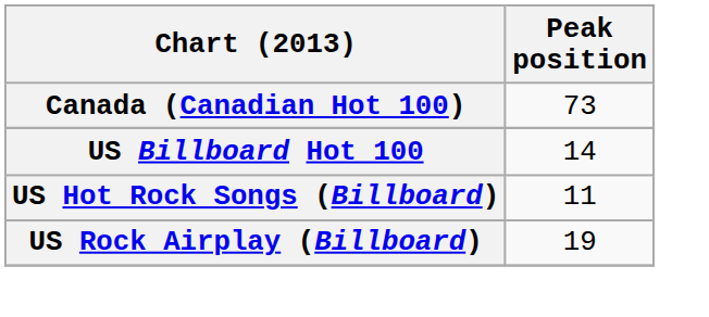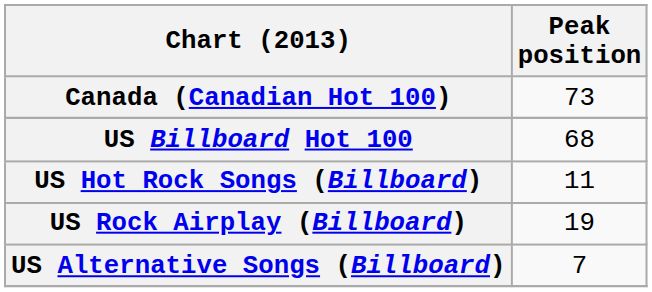 <table class="wikitable sortable plainrowheaders">
 <tr>
 <th>Chart (2013)</th>
 <th>Peak<br>position</th>
 </tr>
 <tr>
 <th scope="row">Canada (<a href='#'>Canadian Hot 100</a>)</th>
 <td style="text-align:center;">73</td>
 </tr>
 <tr>
 </tr>
 <tr>
 </tr>
 <tr>
 <th scope="row">US <em><a href='#'>Billboard</a></em> <a href='#'>Hot 100</a></th>
-<td style="text-align:center;">14</td>
+<td style="text-align:center;">68</td>
 </tr>
 <tr>
 <th scope="row">US <a href='#'>Hot Rock Songs</a> (<em><a href='#'>Billboard</a></em>)</th>
 <td style="text-align:center;">11</td>
 </tr>
 <tr>
 <th scope="row">US <a href='#'>Rock Airplay</a> (<em><a href='#'>Billboard</a></em>)</th>
 <td style="text-align:center;">19</td>
 </tr>
 <tr>
+<th scope="row">US <a href='#'>Alternative Songs</a> (<em><a href='#'>Billboard</a></em>)</th>
+<td style="text-align:center;">7</td>
+</tr>
+<tr>
 </tr>
 </table>
